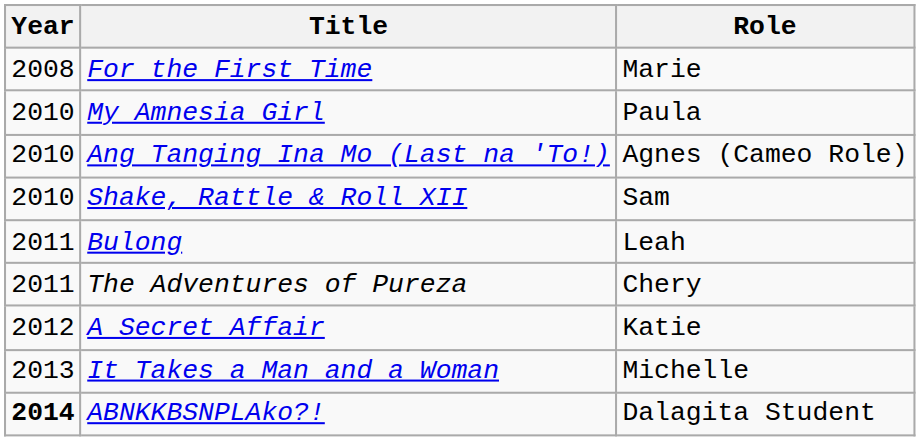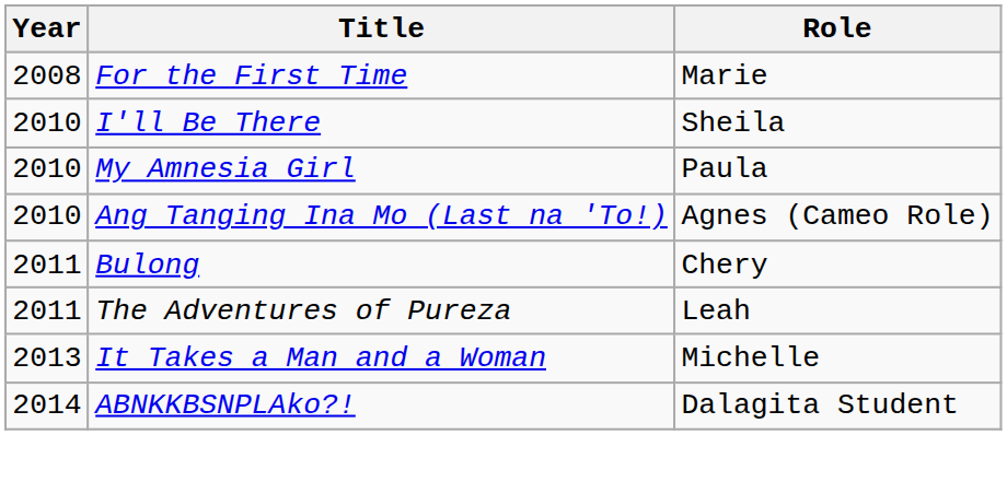 <table class="wikitable">
 <tr>
 <th>Year</th>
 <th>Title</th>
 <th>Role</th>
 </tr>
 <tr>
 <td>2008</td>
 <td><em><a href='#'>For the First Time</a></em></td>
 <td>Marie</td>
 </tr>
 <tr>
 <td>2010</td>
+<td><em><a href='#'>I'll Be There</a></em></td>
+<td>Sheila</td>
+</tr>
+<tr>
+<td>2010</td>
 <td><em><a href='#'>My Amnesia Girl</a></em></td>
 <td>Paula</td>
 </tr>
 <tr>
 <td>2010</td>
 <td><em><a href='#'>Ang Tanging Ina Mo (Last na 'To!)</a></em></td>
 <td>Agnes (Cameo Role)</td>
 </tr>
 <tr>
-<td>2010</td>
-<td><em><a href='#'>Shake, Rattle & Roll XII</a></em></td>
-<td>Sam</td>
-</tr>
-<tr>
 <td>2011</td>
 <td><em><a href='#'>Bulong</a></em></td>
-<td>Leah</td>
+<td>Chery</td>
 </tr>
 <tr>
 <td>2011</td>
 <td><em>The Adventures of Pureza</em></td>
-<td>Chery</td>
-</tr>
-<tr>
-<td>2012</td>
-<td><em><a href='#'>A Secret Affair</a></em></td>
-<td>Katie</td>
+<td>Leah</td>
 </tr>
 <tr>
 <td>2013</td>
 <td><em><a href='#'>It Takes a Man and a Woman</a></em></td>
 <td>Michelle</td>
 </tr>
 <tr>
-<td><strong>2014</strong></td>
+<td>2014</td>
 <td><em><a href='#'>ABNKKBSNPLAko?!</a></em></td>
 <td>Dalagita Student</td>
 </tr>
 </table>
